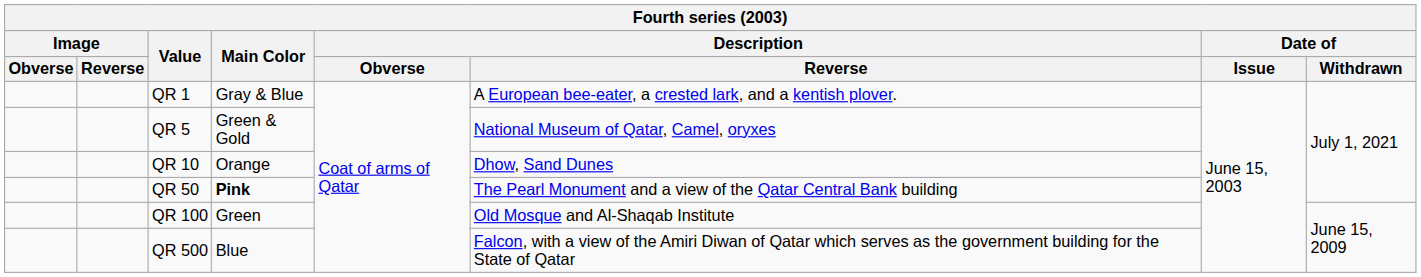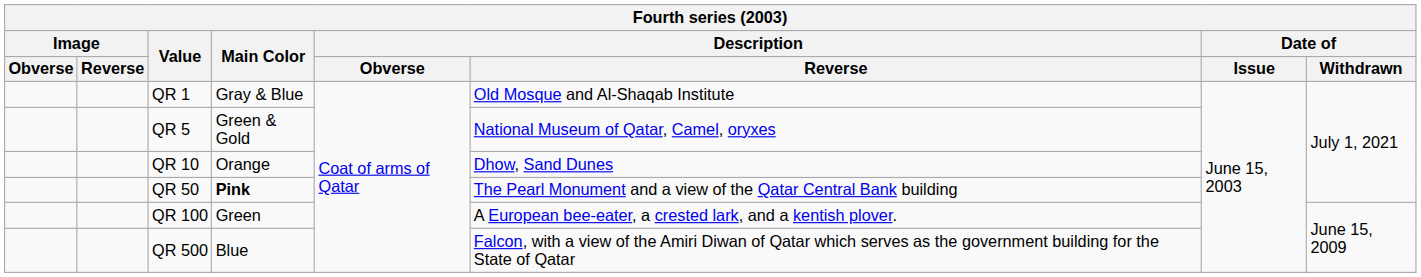 <table class="wikitable" style="font-size: 90%">
 <tr>
 <th colspan=8>Fourth series (2003)</th>
 </tr>
 <tr>
 <th colspan=2>Image</th>
 <th rowspan=2>Value</th>
 <th rowspan=2>Main Color</th>
 <th colspan=2>Description</th>
 <th colspan=2>Date of</th>
 </tr>
 <tr>
 <th>Obverse</th>
 <th>Reverse</th>
 <th>Obverse</th>
 <th>Reverse</th>
 <th>Issue</th>
 <th>Withdrawn</th>
 </tr>
 <tr>
 <td></td>
 <td></td>
 <td>QR 1</td>
 <td>Gray & Blue</td>
 <td rowspan=6><a href='#'>Coat of arms of Qatar</a></td>
-<td>A <a href='#'>European bee-eater</a>, a <a href='#'>crested lark</a>, and a <a href='#'>kentish plover</a>.</td>
+<td><a href='#'>Old Mosque</a> and Al-Shaqab Institute</td>
 <td rowspan=6>June 15, 2003</td>
 <td rowspan=4>July 1, 2021</td>
 </tr>
 <tr>
 <td></td>
 <td></td>
 <td>QR 5</td>
 <td>Green & Gold</td>
 <td><a href='#'>National Museum of Qatar</a>, <a href='#'>Camel</a>, <a href='#'>oryxes</a></td>
 </tr>
 <tr>
 <td></td>
 <td></td>
 <td>QR 10</td>
 <td>Orange</td>
 <td><a href='#'>Dhow</a>, <a href='#'>Sand Dunes</a></td>
 </tr>
 <tr>
 <td></td>
 <td></td>
 <td>QR 50</td>
 <td><strong>Pink</strong></td>
 <td><a href='#'>The Pearl Monument</a> and a view of the <a href='#'>Qatar Central Bank</a> building</td>
 </tr>
 <tr>
 <td></td>
 <td></td>
 <td>QR 100</td>
 <td>Green</td>
-<td><a href='#'>Old Mosque</a> and Al-Shaqab Institute</td>
+<td>A <a href='#'>European bee-eater</a>, a <a href='#'>crested lark</a>, and a <a href='#'>kentish plover</a>.</td>
 <td rowspan=2>June 15, 2009</td>
 </tr>
 <tr>
 <td></td>
 <td></td>
 <td>QR 500</td>
 <td>Blue</td>
 <td><a href='#'>Falcon</a>, with a view of the Amiri Diwan of Qatar which serves as the government building for the State of Qatar</td>
 </tr>
 </table>
